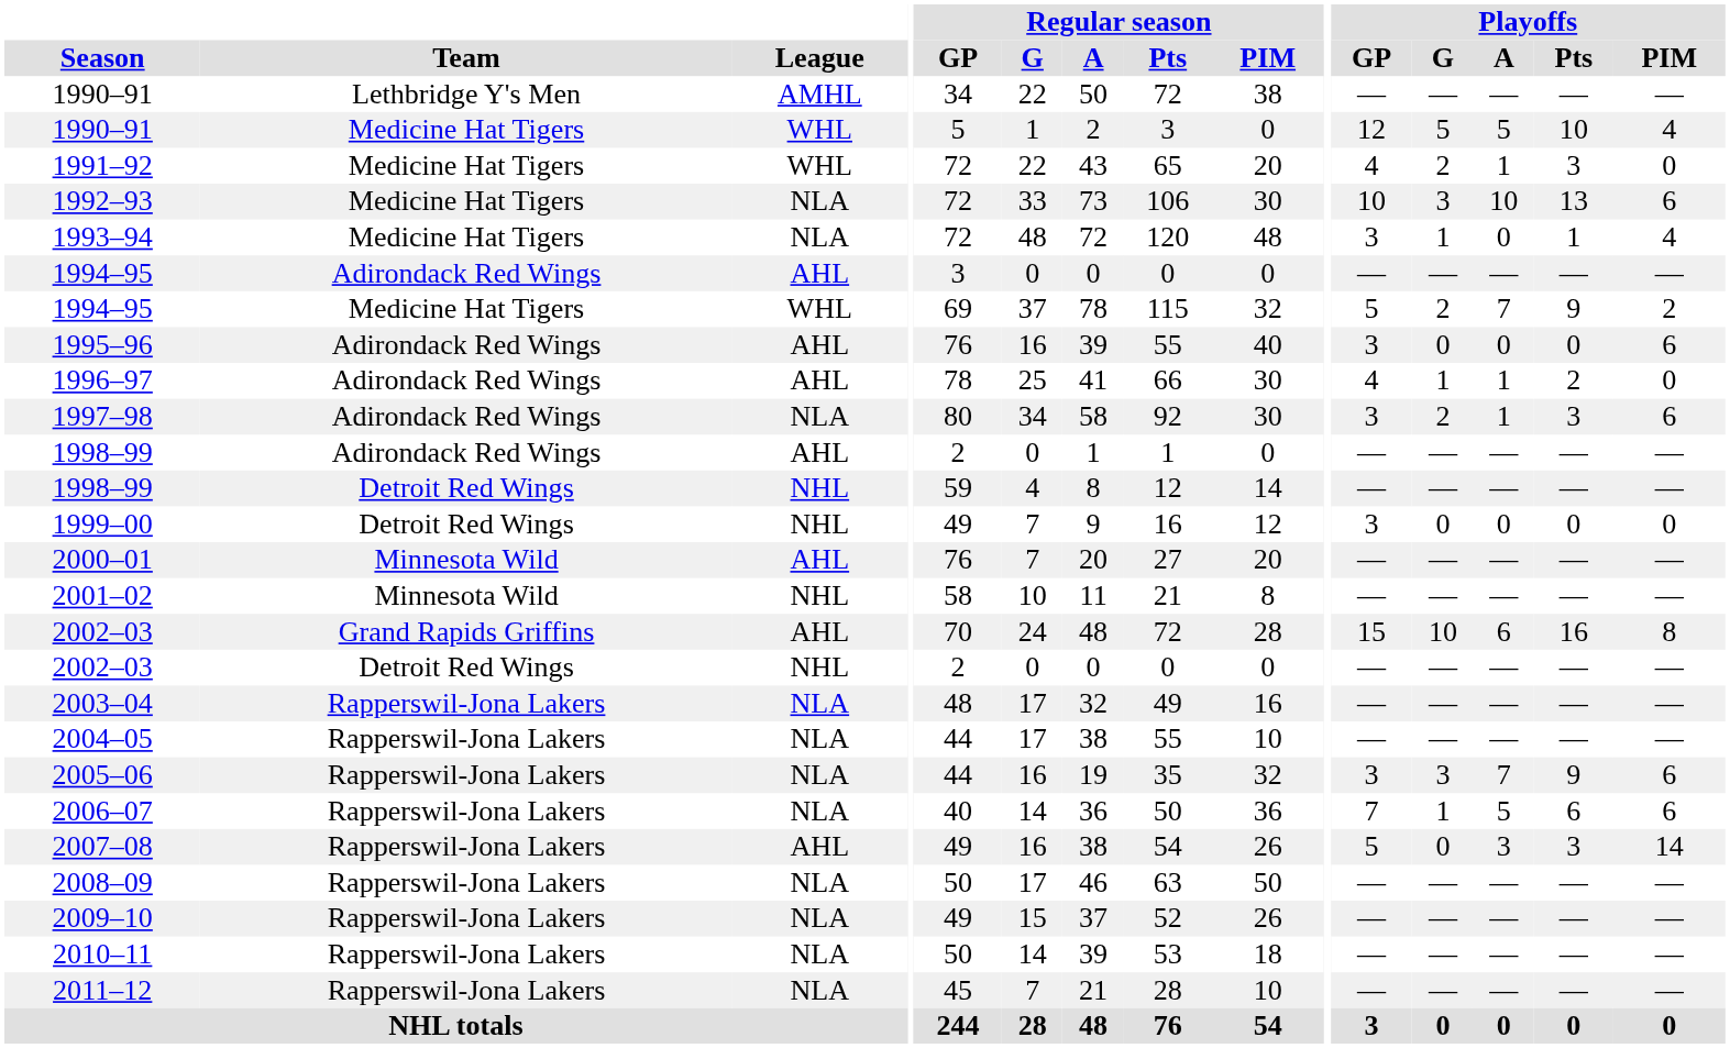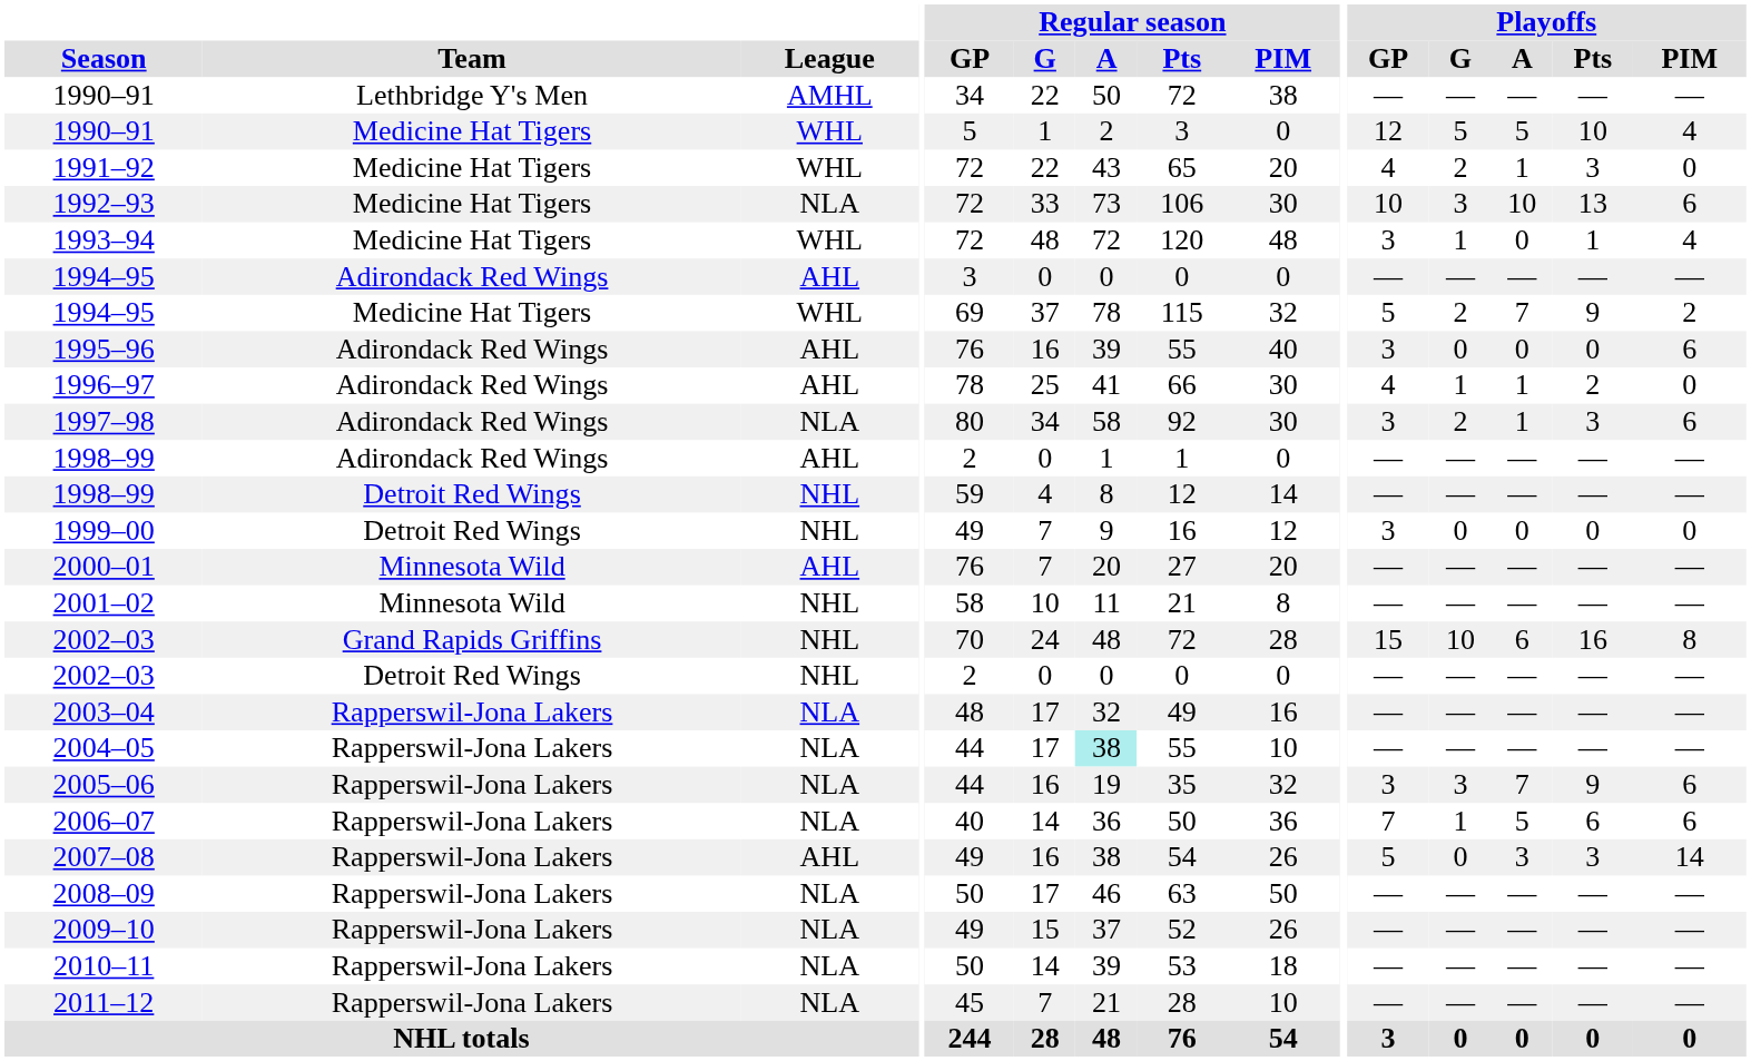 <table border="0" cellpadding="1" cellspacing="0" style="text-align:center; width:60em">
 <tr bgcolor="#e0e0e0">
 <th colspan="3" bgcolor="#ffffff"></th>
 <th rowspan="99" bgcolor="#ffffff"></th>
 <th colspan="5"><a href='#'>Regular season</a></th>
 <th rowspan="99" bgcolor="#ffffff"></th>
 <th colspan="5"><a href='#'>Playoffs</a></th>
 </tr>
 <tr bgcolor="#e0e0e0">
 <th><a href='#'>Season</a></th>
 <th>Team</th>
 <th>League</th>
 <th>GP</th>
 <th><a href='#'>G</a></th>
 <th><a href='#'>A</a></th>
 <th><a href='#'>Pts</a></th>
 <th><a href='#'>PIM</a></th>
 <th>GP</th>
 <th>G</th>
 <th>A</th>
 <th>Pts</th>
 <th>PIM</th>
 </tr>
 <tr>
 <td>1990–91</td>
 <td>Lethbridge Y's Men</td>
 <td><a href='#'>AMHL</a></td>
 <td>34</td>
 <td>22</td>
 <td>50</td>
 <td>72</td>
 <td>38</td>
 <td>—</td>
 <td>—</td>
 <td>—</td>
 <td>—</td>
 <td>—</td>
 </tr>
 <tr bgcolor="#f0f0f0">
 <td><a href='#'>1990–91</a></td>
 <td><a href='#'>Medicine Hat Tigers</a></td>
 <td><a href='#'>WHL</a></td>
 <td>5</td>
 <td>1</td>
 <td>2</td>
 <td>3</td>
 <td>0</td>
 <td>12</td>
 <td>5</td>
 <td>5</td>
 <td>10</td>
 <td>4</td>
 </tr>
 <tr>
 <td><a href='#'>1991–92</a></td>
 <td>Medicine Hat Tigers</td>
 <td>WHL</td>
 <td>72</td>
 <td>22</td>
 <td>43</td>
 <td>65</td>
 <td>20</td>
 <td>4</td>
 <td>2</td>
 <td>1</td>
 <td>3</td>
 <td>0</td>
 </tr>
 <tr bgcolor="#f0f0f0">
 <td><a href='#'>1992–93</a></td>
 <td>Medicine Hat Tigers</td>
 <td>NLA</td>
 <td>72</td>
 <td>33</td>
 <td>73</td>
 <td>106</td>
 <td>30</td>
 <td>10</td>
 <td>3</td>
 <td>10</td>
 <td>13</td>
 <td>6</td>
 </tr>
 <tr>
 <td><a href='#'>1993–94</a></td>
 <td>Medicine Hat Tigers</td>
-<td>NLA</td>
+<td>WHL</td>
 <td>72</td>
 <td>48</td>
 <td>72</td>
 <td>120</td>
 <td>48</td>
 <td>3</td>
 <td>1</td>
 <td>0</td>
 <td>1</td>
 <td>4</td>
 </tr>
 <tr bgcolor="#f0f0f0">
 <td><a href='#'>1994–95</a></td>
 <td><a href='#'>Adirondack Red Wings</a></td>
 <td><a href='#'>AHL</a></td>
 <td>3</td>
 <td>0</td>
 <td>0</td>
 <td>0</td>
 <td>0</td>
 <td>—</td>
 <td>—</td>
 <td>—</td>
 <td>—</td>
 <td>—</td>
 </tr>
 <tr>
 <td><a href='#'>1994–95</a></td>
 <td>Medicine Hat Tigers</td>
 <td>WHL</td>
 <td>69</td>
 <td>37</td>
 <td>78</td>
 <td>115</td>
 <td>32</td>
 <td>5</td>
 <td>2</td>
 <td>7</td>
 <td>9</td>
 <td>2</td>
 </tr>
 <tr bgcolor="#f0f0f0">
 <td><a href='#'>1995–96</a></td>
 <td>Adirondack Red Wings</td>
 <td>AHL</td>
 <td>76</td>
 <td>16</td>
 <td>39</td>
 <td>55</td>
 <td>40</td>
 <td>3</td>
 <td>0</td>
 <td>0</td>
 <td>0</td>
 <td>6</td>
 </tr>
 <tr>
 <td><a href='#'>1996–97</a></td>
 <td>Adirondack Red Wings</td>
 <td>AHL</td>
 <td>78</td>
 <td>25</td>
 <td>41</td>
 <td>66</td>
 <td>30</td>
 <td>4</td>
 <td>1</td>
 <td>1</td>
 <td>2</td>
 <td>0</td>
 </tr>
 <tr bgcolor="#f0f0f0">
 <td><a href='#'>1997–98</a></td>
 <td>Adirondack Red Wings</td>
 <td>NLA</td>
 <td>80</td>
 <td>34</td>
 <td>58</td>
 <td>92</td>
 <td>30</td>
 <td>3</td>
 <td>2</td>
 <td>1</td>
 <td>3</td>
 <td>6</td>
 </tr>
 <tr>
 <td><a href='#'>1998–99</a></td>
 <td>Adirondack Red Wings</td>
 <td>AHL</td>
 <td>2</td>
 <td>0</td>
 <td>1</td>
 <td>1</td>
 <td>0</td>
 <td>—</td>
 <td>—</td>
 <td>—</td>
 <td>—</td>
 <td>—</td>
 </tr>
 <tr bgcolor="#f0f0f0">
 <td><a href='#'>1998–99</a></td>
 <td><a href='#'>Detroit Red Wings</a></td>
 <td><a href='#'>NHL</a></td>
 <td>59</td>
 <td>4</td>
 <td>8</td>
 <td>12</td>
 <td>14</td>
 <td>—</td>
 <td>—</td>
 <td>—</td>
 <td>—</td>
 <td>—</td>
 </tr>
 <tr>
 <td><a href='#'>1999–00</a></td>
 <td>Detroit Red Wings</td>
 <td>NHL</td>
 <td>49</td>
 <td>7</td>
 <td>9</td>
 <td>16</td>
 <td>12</td>
 <td>3</td>
 <td>0</td>
 <td>0</td>
 <td>0</td>
 <td>0</td>
 </tr>
 <tr bgcolor="#f0f0f0">
 <td><a href='#'>2000–01</a></td>
 <td><a href='#'>Minnesota Wild</a></td>
 <td><a href='#'>AHL</a></td>
 <td>76</td>
 <td>7</td>
 <td>20</td>
 <td>27</td>
 <td>20</td>
 <td>—</td>
 <td>—</td>
 <td>—</td>
 <td>—</td>
 <td>—</td>
 </tr>
 <tr>
 <td><a href='#'>2001–02</a></td>
 <td>Minnesota Wild</td>
 <td>NHL</td>
 <td>58</td>
 <td>10</td>
 <td>11</td>
 <td>21</td>
 <td>8</td>
 <td>—</td>
 <td>—</td>
 <td>—</td>
 <td>—</td>
 <td>—</td>
 </tr>
 <tr bgcolor="#f0f0f0">
 <td><a href='#'>2002–03</a></td>
 <td><a href='#'>Grand Rapids Griffins</a></td>
-<td>AHL</td>
+<td>NHL</td>
 <td>70</td>
 <td>24</td>
 <td>48</td>
 <td>72</td>
 <td>28</td>
 <td>15</td>
 <td>10</td>
 <td>6</td>
 <td>16</td>
 <td>8</td>
 </tr>
 <tr>
 <td><a href='#'>2002–03</a></td>
 <td>Detroit Red Wings</td>
 <td>NHL</td>
 <td>2</td>
 <td>0</td>
 <td>0</td>
 <td>0</td>
 <td>0</td>
 <td>—</td>
 <td>—</td>
 <td>—</td>
 <td>—</td>
 <td>—</td>
 </tr>
 <tr bgcolor="#f0f0f0">
 <td><a href='#'>2003–04</a></td>
 <td><a href='#'>Rapperswil-Jona Lakers</a></td>
 <td><a href='#'>NLA</a></td>
 <td>48</td>
 <td>17</td>
 <td>32</td>
 <td>49</td>
 <td>16</td>
 <td>—</td>
 <td>—</td>
 <td>—</td>
 <td>—</td>
 <td>—</td>
 </tr>
 <tr>
 <td><a href='#'>2004–05</a></td>
 <td>Rapperswil-Jona Lakers</td>
 <td>NLA</td>
 <td>44</td>
 <td>17</td>
-<td>38</td>
+<td style="background: paleturquoise;">38</td>
 <td>55</td>
 <td>10</td>
 <td>—</td>
 <td>—</td>
 <td>—</td>
 <td>—</td>
 <td>—</td>
 </tr>
 <tr bgcolor="#f0f0f0">
 <td><a href='#'>2005–06</a></td>
 <td>Rapperswil-Jona Lakers</td>
 <td>NLA</td>
 <td>44</td>
 <td>16</td>
 <td>19</td>
 <td>35</td>
 <td>32</td>
 <td>3</td>
 <td>3</td>
 <td>7</td>
 <td>9</td>
 <td>6</td>
 </tr>
 <tr>
 <td><a href='#'>2006–07</a></td>
 <td>Rapperswil-Jona Lakers</td>
 <td>NLA</td>
 <td>40</td>
 <td>14</td>
 <td>36</td>
 <td>50</td>
 <td>36</td>
 <td>7</td>
 <td>1</td>
 <td>5</td>
 <td>6</td>
 <td>6</td>
 </tr>
 <tr bgcolor="#f0f0f0">
 <td><a href='#'>2007–08</a></td>
 <td>Rapperswil-Jona Lakers</td>
 <td>AHL</td>
 <td>49</td>
 <td>16</td>
 <td>38</td>
 <td>54</td>
 <td>26</td>
 <td>5</td>
 <td>0</td>
 <td>3</td>
 <td>3</td>
 <td>14</td>
 </tr>
 <tr>
 <td><a href='#'>2008–09</a></td>
 <td>Rapperswil-Jona Lakers</td>
 <td>NLA</td>
 <td>50</td>
 <td>17</td>
 <td>46</td>
 <td>63</td>
 <td>50</td>
 <td>—</td>
 <td>—</td>
 <td>—</td>
 <td>—</td>
 <td>—</td>
 </tr>
 <tr bgcolor="#f0f0f0">
 <td><a href='#'>2009–10</a></td>
 <td>Rapperswil-Jona Lakers</td>
 <td>NLA</td>
 <td>49</td>
 <td>15</td>
 <td>37</td>
 <td>52</td>
 <td>26</td>
 <td>—</td>
 <td>—</td>
 <td>—</td>
 <td>—</td>
 <td>—</td>
 </tr>
 <tr>
 <td><a href='#'>2010–11</a></td>
 <td>Rapperswil-Jona Lakers</td>
 <td>NLA</td>
 <td>50</td>
 <td>14</td>
 <td>39</td>
 <td>53</td>
 <td>18</td>
 <td>—</td>
 <td>—</td>
 <td>—</td>
 <td>—</td>
 <td>—</td>
 </tr>
 <tr bgcolor="#f0f0f0">
 <td><a href='#'>2011–12</a></td>
 <td>Rapperswil-Jona Lakers</td>
 <td>NLA</td>
 <td>45</td>
 <td>7</td>
 <td>21</td>
 <td>28</td>
 <td>10</td>
 <td>—</td>
 <td>—</td>
 <td>—</td>
 <td>—</td>
 <td>—</td>
 </tr>
 <tr bgcolor="#e0e0e0">
 <th colspan="3">NHL totals</th>
 <th>244</th>
 <th>28</th>
 <th>48</th>
 <th>76</th>
 <th>54</th>
 <th>3</th>
 <th>0</th>
 <th>0</th>
 <th>0</th>
 <th>0</th>
 </tr>
 </table>
